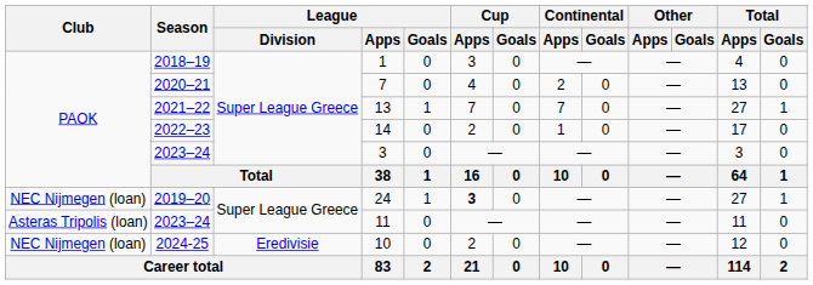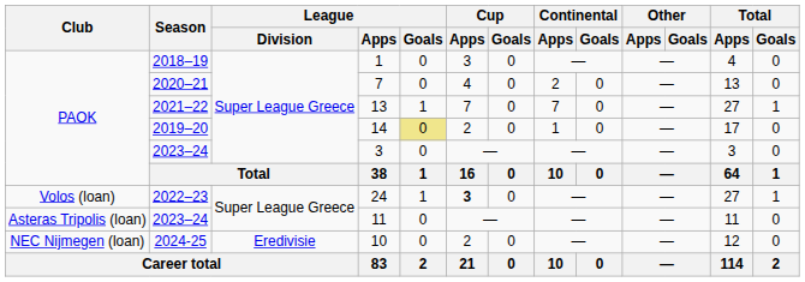 <table class="wikitable" style="text-align:center">
 <tr>
 <th rowspan="2">Club</th>
 <th rowspan="2">Season</th>
 <th colspan="3">League</th>
 <th colspan="2">Cup</th>
 <th colspan="2">Continental</th>
 <th colspan="2">Other</th>
 <th colspan="2">Total</th>
 </tr>
 <tr>
 <th>Division</th>
 <th>Apps</th>
 <th>Goals</th>
 <th>Apps</th>
 <th>Goals</th>
 <th>Apps</th>
 <th>Goals</th>
 <th>Apps</th>
 <th>Goals</th>
 <th>Apps</th>
 <th>Goals</th>
 </tr>
 <tr>
 <td rowspan="6"><a href='#'>PAOK</a></td>
 <td><a href='#'>2018–19</a></td>
 <td rowspan="5"><a href='#'>Super League Greece</a></td>
 <td>1</td>
 <td>0</td>
 <td>3</td>
 <td>0</td>
 <td colspan="2">—</td>
 <td colspan="2">—</td>
 <td>4</td>
 <td>0</td>
 </tr>
 <tr>
 <td><a href='#'>2020–21</a></td>
 <td>7</td>
 <td>0</td>
 <td>4</td>
 <td>0</td>
 <td>2</td>
 <td>0</td>
 <td colspan="2">—</td>
 <td>13</td>
 <td>0</td>
 </tr>
 <tr>
 <td><a href='#'>2021–22</a></td>
 <td>13</td>
 <td>1</td>
 <td>7</td>
 <td>0</td>
 <td>7</td>
 <td>0</td>
 <td colspan="2">—</td>
 <td>27</td>
 <td>1</td>
 </tr>
 <tr>
-<td><a href='#'>2022–23</a></td>
+<td><a href='#'>2019–20</a></td>
 <td>14</td>
-<td>0</td>
+<td style="background: khaki;">0</td>
 <td>2</td>
 <td>0</td>
 <td>1</td>
 <td>0</td>
 <td colspan="2">—</td>
 <td>17</td>
 <td>0</td>
 </tr>
 <tr>
 <td><a href='#'>2023–24</a></td>
 <td>3</td>
 <td>0</td>
 <td colspan="2">—</td>
 <td colspan="2">—</td>
 <td colspan="2">—</td>
 <td>3</td>
 <td>0</td>
 </tr>
 <tr>
 <th colspan="2">Total</th>
 <th>38</th>
 <th>1</th>
 <th>16</th>
 <th>0</th>
 <th>10</th>
 <th>0</th>
 <th colspan="2">—</th>
 <th>64</th>
 <th>1</th>
 </tr>
 <tr>
-<td><a href='#'>NEC Nijmegen</a> (loan)</td>
-<td><a href='#'>2019–20</a></td>
+<td><a href='#'>Volos</a> (loan)</td>
+<td><a href='#'>2022–23</a></td>
 <td rowspan="2">Super League Greece</td>
 <td>24</td>
 <td>1</td>
 <td><strong>3</strong></td>
 <td>0</td>
 <td colspan="2">—</td>
 <td colspan="2">—</td>
 <td>27</td>
 <td>1</td>
 </tr>
 <tr>
 <td><a href='#'>Asteras Tripolis</a> (loan)</td>
 <td><a href='#'>2023–24</a></td>
 <td>11</td>
 <td>0</td>
 <td colspan="2">—</td>
 <td colspan="2">—</td>
 <td colspan="2">—</td>
 <td>11</td>
 <td>0</td>
 </tr>
 <tr>
 <td><a href='#'>NEC Nijmegen</a> (loan)</td>
 <td><a href='#'>2024-25</a></td>
 <td><a href='#'>Eredivisie</a></td>
 <td>10</td>
 <td>0</td>
 <td>2</td>
 <td>0</td>
 <td colspan="2">—</td>
 <td colspan="2">—</td>
 <td>12</td>
 <td>0</td>
 </tr>
 <tr>
 <th colspan="3">Career total</th>
 <th>83</th>
 <th>2</th>
 <th>21</th>
 <th>0</th>
 <th>10</th>
 <th>0</th>
 <th colspan="2">—</th>
 <th>114</th>
 <th>2</th>
 </tr>
 </table>
